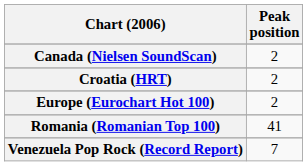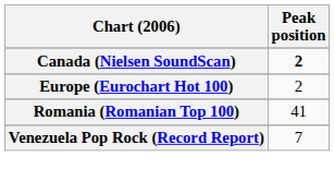 <table class="wikitable sortable plainrowheaders" style="text-align:center">
 <tr>
 <th scope="col">Chart (2006)</th>
 <th scope="col">Peak<br>position</th>
 </tr>
 <tr>
 </tr>
 <tr>
 </tr>
 <tr>
 </tr>
 <tr>
 </tr>
 <tr>
 </tr>
 <tr>
 <th scope="row">Canada (<a href='#'>Nielsen SoundScan</a>)</th>
-<td align="center">2</td>
+<td align="center"><strong>2</strong></td>
 </tr>
 <tr>
 </tr>
 <tr>
 </tr>
 <tr>
 </tr>
 <tr>
-</tr>
-<tr>
-<th scope="row">Croatia (<a href='#'>HRT</a>)</th>
-<td>2</td>
 </tr>
 <tr>
 </tr>
 <tr>
 </tr>
 <tr>
 <th scope="row">Europe (<a href='#'>Eurochart Hot 100</a>)</th>
 <td>2</td>
 </tr>
 <tr>
 </tr>
 <tr>
 </tr>
 <tr>
 </tr>
 <tr>
 </tr>
 <tr>
 </tr>
 <tr>
 </tr>
 <tr>
 </tr>
 <tr>
 </tr>
 <tr>
 </tr>
 <tr>
 </tr>
 <tr>
 </tr>
 <tr>
 <th scope="row">Romania (<a href='#'>Romanian Top 100</a>)</th>
 <td>41</td>
 </tr>
 <tr>
 </tr>
 <tr>
 </tr>
 <tr>
 </tr>
 <tr>
 </tr>
 <tr>
 </tr>
 <tr>
 </tr>
 <tr>
 </tr>
 <tr>
 </tr>
 <tr>
 </tr>
 <tr>
 <th scope="row">Venezuela Pop Rock (<a href='#'>Record Report</a>)</th>
 <td>7</td>
 </tr>
 </table>
